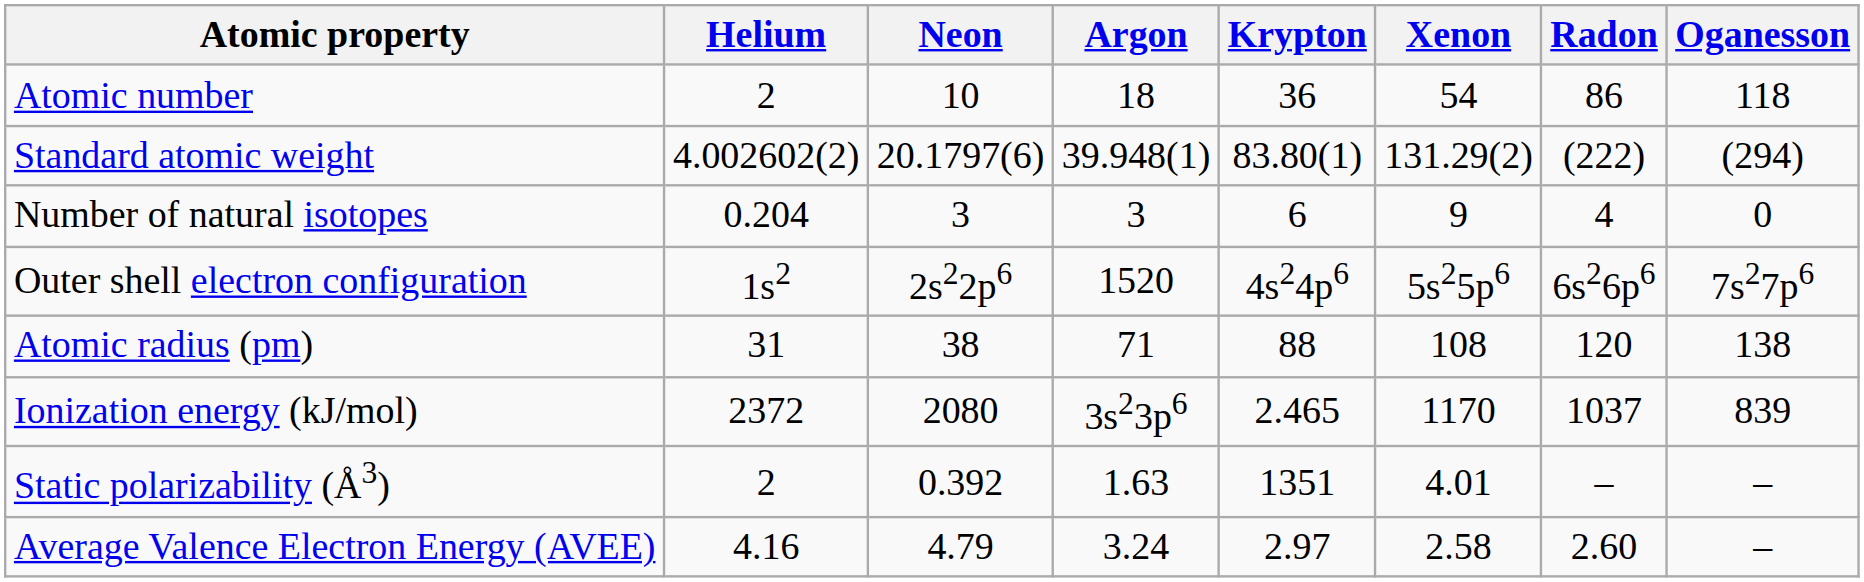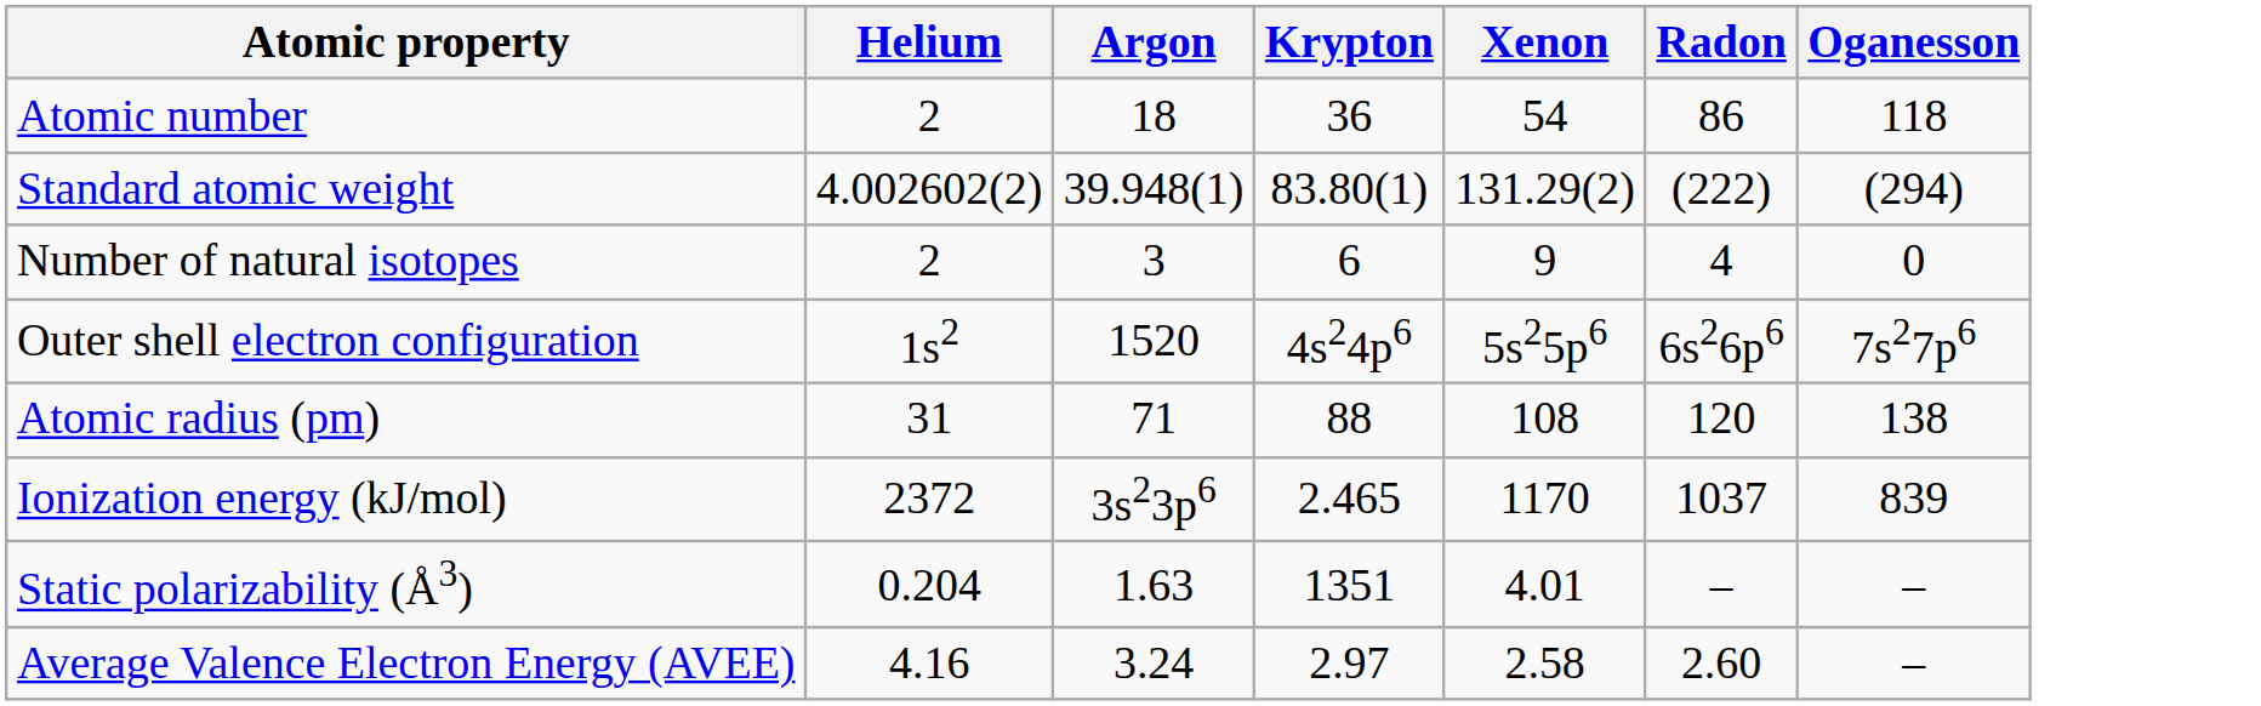 <table class="wikitable" style="text-align: center;">
 <tr>
 <th>Atomic property</th>
 <th><a href='#'>Helium</a></th>
-<th><a href='#'>Neon</a></th>
 <th><a href='#'>Argon</a></th>
 <th><a href='#'>Krypton</a></th>
 <th><a href='#'>Xenon</a></th>
 <th><a href='#'>Radon</a></th>
 <th><a href='#'>Oganesson</a></th>
 </tr>
 <tr>
 <td align="left"><a href='#'>Atomic number</a></td>
 <td>2</td>
-<td>10</td>
 <td>18</td>
 <td>36</td>
 <td>54</td>
 <td>86</td>
 <td>118</td>
 </tr>
 <tr>
 <td align="left"><a href='#'>Standard atomic weight</a></td>
 <td>4.002602(2)</td>
-<td>20.1797(6)</td>
 <td>39.948(1)</td>
 <td>83.80(1)</td>
 <td>131.29(2)</td>
 <td>(222)</td>
 <td>(294)</td>
 </tr>
 <tr>
 <td align="left">Number of natural <a href='#'>isotopes</a></td>
-<td>0.204</td>
-<td>3</td>
+<td>2</td>
 <td>3</td>
 <td>6</td>
 <td>9</td>
 <td>4</td>
 <td>0</td>
 </tr>
 <tr>
 <td align="left">Outer shell <a href='#'>electron configuration</a></td>
 <td>1s<sup>2</sup></td>
-<td>2s<sup>2</sup>2p<sup>6</sup></td>
 <td>1520</td>
 <td>4s<sup>2</sup>4p<sup>6</sup></td>
 <td>5s<sup>2</sup>5p<sup>6</sup></td>
 <td>6s<sup>2</sup>6p<sup>6</sup></td>
 <td>7s<sup>2</sup>7p<sup>6</sup></td>
 </tr>
 <tr>
 <td align="left"><a href='#'>Atomic radius</a> (<a href='#'>pm</a>)</td>
 <td>31</td>
-<td>38</td>
 <td>71</td>
 <td>88</td>
 <td>108</td>
 <td>120</td>
 <td>138</td>
 </tr>
 <tr>
 <td align="left"><a href='#'>Ionization energy</a> (kJ/mol)</td>
 <td>2372</td>
-<td>2080</td>
 <td>3s<sup>2</sup>3p<sup>6</sup></td>
 <td>2.465</td>
 <td>1170</td>
 <td>1037</td>
 <td>839</td>
 </tr>
 <tr>
 <td align="left"><a href='#'>Static polarizability</a> (Å<sup>3</sup>)</td>
-<td>2</td>
-<td>0.392</td>
+<td>0.204</td>
 <td>1.63</td>
 <td>1351</td>
 <td>4.01</td>
 <td>–</td>
 <td>–</td>
 </tr>
 <tr>
 <td align="left"><a href='#'>Average Valence Electron Energy (AVEE)</a></td>
 <td>4.16</td>
-<td>4.79</td>
 <td>3.24</td>
 <td>2.97</td>
 <td>2.58</td>
 <td>2.60</td>
 <td>–</td>
 </tr>
 </table>
